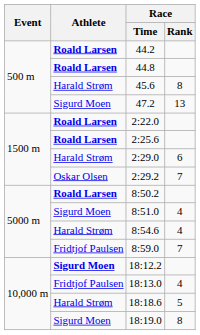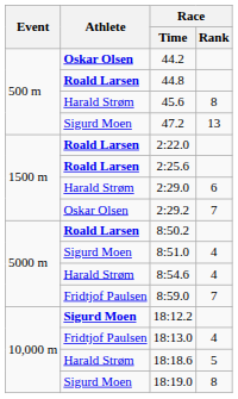 <table class="wikitable" border="1" style="font-size:90%">
 <tr>
 <th rowspan=2>Event</th>
 <th rowspan=2>Athlete</th>
 <th colspan=2>Race</th>
 </tr>
 <tr>
 <th>Time</th>
 <th>Rank</th>
 </tr>
 <tr>
 <td rowspan=4>500 m</td>
-<td><strong><a href='#'>Roald Larsen</a></strong></td>
+<td><strong><a href='#'>Oskar Olsen</a></strong></td>
 <td align=center>44.2</td>
 <td align=center></td>
 </tr>
 <tr>
 <td><strong><a href='#'>Roald Larsen</a></strong></td>
 <td align=center>44.8</td>
 <td align=center></td>
 </tr>
 <tr>
 <td><a href='#'>Harald Strøm</a></td>
 <td align=center>45.6</td>
 <td align=center>8</td>
 </tr>
 <tr>
 <td><a href='#'>Sigurd Moen</a></td>
 <td align=center>47.2</td>
 <td align=center>13</td>
 </tr>
 <tr>
 <td rowspan=4>1500 m</td>
 <td><strong><a href='#'>Roald Larsen</a></strong></td>
 <td align=center>2:22.0</td>
 <td align=center></td>
 </tr>
 <tr>
 <td><strong><a href='#'>Roald Larsen</a></strong></td>
 <td align=center>2:25.6</td>
 <td align=center></td>
 </tr>
 <tr>
 <td><a href='#'>Harald Strøm</a></td>
 <td align=center>2:29.0</td>
 <td align=center>6</td>
 </tr>
 <tr>
 <td><a href='#'>Oskar Olsen</a></td>
 <td align=center>2:29.2</td>
 <td align=center>7</td>
 </tr>
 <tr>
 <td rowspan=4>5000 m</td>
 <td><strong><a href='#'>Roald Larsen</a></strong></td>
 <td align=center>8:50.2</td>
 <td align=center></td>
 </tr>
 <tr>
 <td><a href='#'>Sigurd Moen</a></td>
 <td align=center>8:51.0</td>
 <td align=center>4</td>
 </tr>
 <tr>
 <td><a href='#'>Harald Strøm</a></td>
 <td align=center>8:54.6</td>
 <td align=center>4</td>
 </tr>
 <tr>
 <td><a href='#'>Fridtjof Paulsen</a></td>
 <td align=center>8:59.0</td>
 <td align=center>7</td>
 </tr>
 <tr>
 <td rowspan=4>10,000 m</td>
 <td><strong><a href='#'>Sigurd Moen</a></strong></td>
 <td align=center>18:12.2</td>
 <td align=center></td>
 </tr>
 <tr>
 <td><a href='#'>Fridtjof Paulsen</a></td>
 <td align=center>18:13.0</td>
 <td align=center>4</td>
 </tr>
 <tr>
 <td><a href='#'>Harald Strøm</a></td>
 <td align=center>18:18.6</td>
 <td align=center>5</td>
 </tr>
 <tr>
 <td><a href='#'>Sigurd Moen</a></td>
 <td align=center>18:19.0</td>
 <td align=center>8</td>
 </tr>
 </table>
